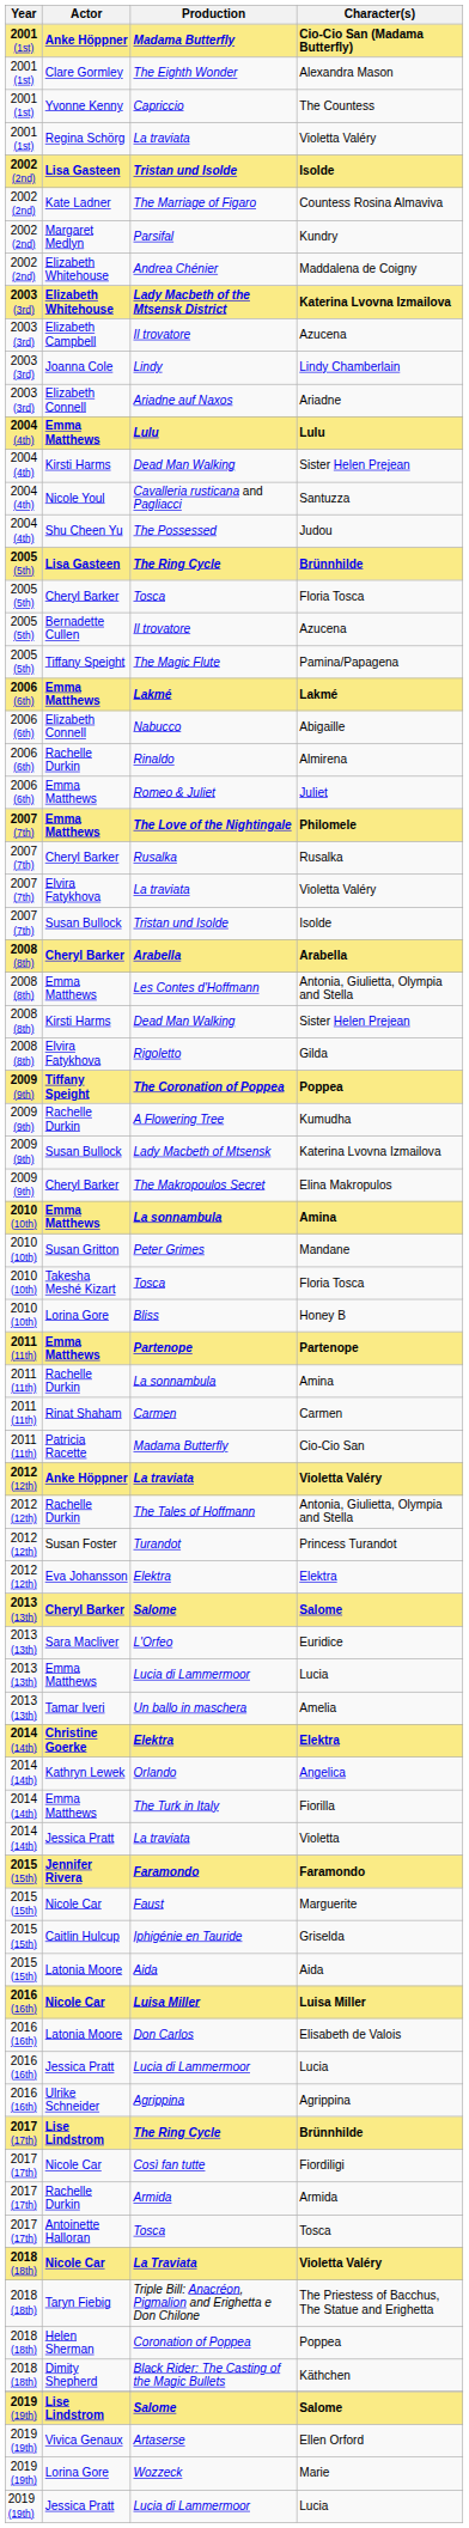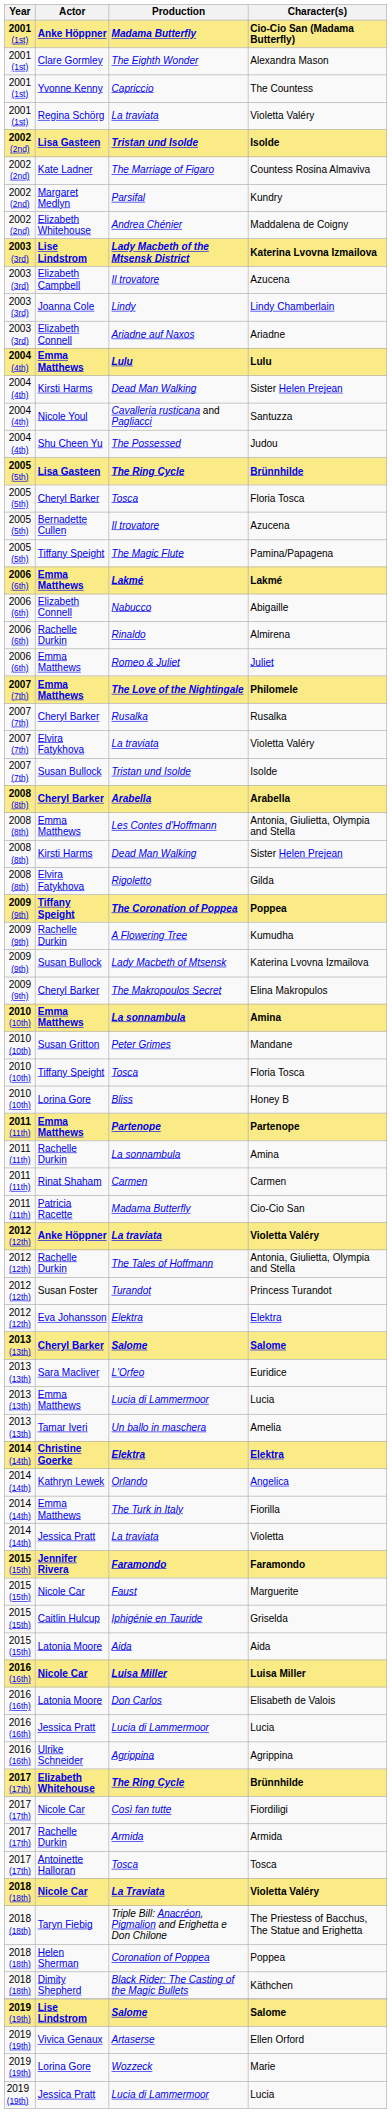 <table class="sortable wikitable">
 <tr>
 <th width="5%">Year</th>
 <th width="15%">Actor</th>
 <th width="30%">Production</th>
 <th width="30%">Character(s)</th>
 </tr>
 <tr style="background:#FAEB86">
 <td align="center"><strong>2001</strong><br><small><a href='#'>(1st)</a></small></td>
 <td><strong><a href='#'>Anke Höppner</a></strong></td>
 <td><strong><em><a href='#'>Madama Butterfly</a></em></strong></td>
 <td><strong>Cio-Cio San (Madama Butterfly)</strong></td>
 </tr>
 <tr>
 <td align="center">2001<br><small><a href='#'>(1st)</a></small></td>
 <td><a href='#'>Clare Gormley</a></td>
 <td><em><a href='#'>The Eighth Wonder</a></em></td>
 <td>Alexandra Mason</td>
 </tr>
 <tr>
 <td align="center">2001<br><small><a href='#'>(1st)</a></small></td>
 <td><a href='#'>Yvonne Kenny</a></td>
 <td><em><a href='#'>Capriccio</a></em></td>
 <td>The Countess</td>
 </tr>
 <tr>
 <td align="center">2001<br><small><a href='#'>(1st)</a></small></td>
 <td><a href='#'>Regina Schörg</a></td>
 <td><em><a href='#'>La traviata</a></em></td>
 <td>Violetta Valéry</td>
 </tr>
 <tr style="background:#FAEB86">
 <td align="center"><strong>2002</strong><br><small><a href='#'>(2nd)</a></small></td>
 <td><strong><a href='#'>Lisa Gasteen</a></strong></td>
 <td><strong><em><a href='#'>Tristan und Isolde</a></em></strong></td>
 <td><strong>Isolde</strong></td>
 </tr>
 <tr>
 <td align="center">2002<br><small><a href='#'>(2nd)</a></small></td>
 <td><a href='#'>Kate Ladner</a></td>
 <td><em><a href='#'>The Marriage of Figaro</a></em></td>
 <td>Countess Rosina Almaviva</td>
 </tr>
 <tr>
 <td align="center">2002<br><small><a href='#'>(2nd)</a></small></td>
 <td><a href='#'>Margaret Medlyn</a></td>
 <td><em><a href='#'>Parsifal</a></em></td>
 <td>Kundry</td>
 </tr>
 <tr>
 <td align="center">2002<br><small><a href='#'>(2nd)</a></small></td>
 <td><a href='#'>Elizabeth Whitehouse</a></td>
 <td><em><a href='#'>Andrea Chénier</a></em></td>
 <td>Maddalena de Coigny</td>
 </tr>
 <tr style="background:#FAEB86">
 <td align="center"><strong>2003</strong><br><small><a href='#'>(3rd)</a></small></td>
-<td><strong><a href='#'>Elizabeth Whitehouse</a></strong></td>
+<td><strong><a href='#'>Lise Lindstrom</a></strong></td>
 <td><strong><em><a href='#'>Lady Macbeth of the Mtsensk District</a></em></strong></td>
 <td><strong>Katerina Lvovna Izmailova</strong></td>
 </tr>
 <tr>
 <td align="center">2003<br><small><a href='#'>(3rd)</a></small></td>
 <td><a href='#'>Elizabeth Campbell</a></td>
 <td><em><a href='#'>Il trovatore</a></em></td>
 <td>Azucena</td>
 </tr>
 <tr>
 <td align="center">2003<br><small><a href='#'>(3rd)</a></small></td>
 <td><a href='#'>Joanna Cole</a></td>
 <td><em><a href='#'>Lindy</a></em></td>
 <td><a href='#'>Lindy Chamberlain</a></td>
 </tr>
 <tr>
 <td align="center">2003<br><small><a href='#'>(3rd)</a></small></td>
 <td><a href='#'>Elizabeth Connell</a></td>
 <td><em><a href='#'>Ariadne auf Naxos</a></em></td>
 <td>Ariadne</td>
 </tr>
 <tr style="background:#FAEB86">
 <td align="center"><strong>2004</strong><br><small><a href='#'>(4th)</a></small></td>
 <td><strong><a href='#'>Emma Matthews</a></strong></td>
 <td><strong><em><a href='#'>Lulu</a></em></strong></td>
 <td><strong>Lulu</strong></td>
 </tr>
 <tr>
 <td align="center">2004<br><small><a href='#'>(4th)</a></small></td>
 <td><a href='#'>Kirsti Harms</a></td>
 <td><em><a href='#'>Dead Man Walking</a></em></td>
 <td>Sister <a href='#'>Helen Prejean</a></td>
 </tr>
 <tr>
 <td align="center">2004<br><small><a href='#'>(4th)</a></small></td>
 <td><a href='#'>Nicole Youl</a></td>
 <td><em><a href='#'>Cavalleria rusticana</a></em> and <em><a href='#'>Pagliacci</a></em></td>
 <td>Santuzza</td>
 </tr>
 <tr>
 <td align="center">2004<br><small><a href='#'>(4th)</a></small></td>
 <td><a href='#'>Shu Cheen Yu</a></td>
 <td><em><a href='#'>The Possessed</a></em></td>
 <td>Judou</td>
 </tr>
 <tr style="background:#FAEB86">
 <td align="center"><strong>2005</strong><br><small><a href='#'>(5th)</a></small></td>
 <td><strong><a href='#'>Lisa Gasteen</a></strong></td>
 <td><strong><em><a href='#'>The Ring Cycle</a></em></strong></td>
 <td><strong><a href='#'>Brünnhilde</a></strong></td>
 </tr>
 <tr>
 <td align="center">2005<br><small><a href='#'>(5th)</a></small></td>
 <td><a href='#'>Cheryl Barker</a></td>
 <td><em><a href='#'>Tosca</a></em></td>
 <td>Floria Tosca</td>
 </tr>
 <tr>
 <td align="center">2005<br><small><a href='#'>(5th)</a></small></td>
 <td><a href='#'>Bernadette Cullen</a></td>
 <td><em><a href='#'>Il trovatore</a></em></td>
 <td>Azucena</td>
 </tr>
 <tr>
 <td align="center">2005<br><small><a href='#'>(5th)</a></small></td>
 <td><a href='#'>Tiffany Speight</a></td>
 <td><em><a href='#'>The Magic Flute</a></em></td>
 <td>Pamina/Papagena</td>
 </tr>
 <tr style="background:#FAEB86">
 <td align="center"><strong>2006</strong><br><small><a href='#'>(6th)</a></small></td>
 <td><strong><a href='#'>Emma Matthews</a></strong></td>
 <td><strong><em><a href='#'>Lakmé</a></em></strong></td>
 <td><strong>Lakmé</strong></td>
 </tr>
 <tr>
 <td align="center">2006<br><small><a href='#'>(6th)</a></small></td>
 <td><a href='#'>Elizabeth Connell</a></td>
 <td><em><a href='#'>Nabucco</a></em></td>
 <td>Abigaille</td>
 </tr>
 <tr>
 <td align="center">2006<br><small><a href='#'>(6th)</a></small></td>
 <td><a href='#'>Rachelle Durkin</a></td>
 <td><em><a href='#'>Rinaldo</a></em></td>
 <td>Almirena</td>
 </tr>
 <tr>
 <td align="center">2006<br><small><a href='#'>(6th)</a></small></td>
 <td><a href='#'>Emma Matthews</a></td>
 <td><em><a href='#'>Romeo & Juliet</a></em></td>
 <td><a href='#'>Juliet</a></td>
 </tr>
 <tr style="background:#FAEB86">
 <td align="center"><strong>2007</strong><br><small><a href='#'>(7th)</a></small></td>
 <td><strong><a href='#'>Emma Matthews</a></strong></td>
 <td><strong><em><a href='#'>The Love of the Nightingale</a></em></strong></td>
 <td><strong>Philomele</strong></td>
 </tr>
 <tr>
 <td align="center">2007<br><small><a href='#'>(7th)</a></small></td>
 <td><a href='#'>Cheryl Barker</a></td>
 <td><em><a href='#'>Rusalka</a></em></td>
 <td>Rusalka</td>
 </tr>
 <tr>
 <td align="center">2007<br><small><a href='#'>(7th)</a></small></td>
 <td><a href='#'>Elvira Fatykhova</a></td>
 <td><em><a href='#'>La traviata</a></em></td>
 <td>Violetta Valéry</td>
 </tr>
 <tr>
 <td align="center">2007<br><small><a href='#'>(7th)</a></small></td>
 <td><a href='#'>Susan Bullock</a></td>
 <td><em><a href='#'>Tristan und Isolde</a></em></td>
 <td>Isolde</td>
 </tr>
 <tr style="background:#FAEB86">
 <td align="center"><strong>2008</strong><br><small><a href='#'>(8th)</a></small></td>
 <td><strong><a href='#'>Cheryl Barker</a></strong></td>
 <td><strong><em><a href='#'>Arabella</a></em></strong></td>
 <td><strong>Arabella</strong></td>
 </tr>
 <tr>
 <td align="center">2008<br><small><a href='#'>(8th)</a></small></td>
 <td><a href='#'>Emma Matthews</a></td>
 <td><em><a href='#'>Les Contes d'Hoffmann</a></em></td>
 <td>Antonia, Giulietta, Olympia and Stella</td>
 </tr>
 <tr>
 <td align="center">2008<br><small><a href='#'>(8th)</a></small></td>
 <td><a href='#'>Kirsti Harms</a></td>
 <td><em><a href='#'>Dead Man Walking</a></em></td>
 <td>Sister <a href='#'>Helen Prejean</a></td>
 </tr>
 <tr>
 <td align="center">2008<br><small><a href='#'>(8th)</a></small></td>
 <td><a href='#'>Elvira Fatykhova</a></td>
 <td><em><a href='#'>Rigoletto</a></em></td>
 <td>Gilda</td>
 </tr>
 <tr style="background:#FAEB86">
 <td align="center"><strong>2009</strong><br><small><a href='#'>(9th)</a></small></td>
 <td><strong><a href='#'>Tiffany Speight</a></strong></td>
 <td><strong><em><a href='#'>The Coronation of Poppea</a></em></strong></td>
 <td><strong>Poppea</strong></td>
 </tr>
 <tr>
 <td align="center">2009<br><small><a href='#'>(9th)</a></small></td>
 <td><a href='#'>Rachelle Durkin</a></td>
 <td><em><a href='#'>A Flowering Tree</a></em></td>
 <td>Kumudha</td>
 </tr>
 <tr>
 <td align="center">2009<br><small><a href='#'>(9th)</a></small></td>
 <td><a href='#'>Susan Bullock</a></td>
 <td><em><a href='#'>Lady Macbeth of Mtsensk</a></em></td>
 <td>Katerina Lvovna Izmailova</td>
 </tr>
 <tr>
 <td align="center">2009<br><small><a href='#'>(9th)</a></small></td>
 <td><a href='#'>Cheryl Barker</a></td>
 <td><em><a href='#'>The Makropoulos Secret</a></em></td>
 <td>Elina Makropulos</td>
 </tr>
 <tr style="background:#FAEB86">
 <td align="center"><strong>2010</strong><br><small><a href='#'>(10th)</a></small></td>
 <td><strong><a href='#'>Emma Matthews</a></strong></td>
 <td><strong><em><a href='#'>La sonnambula</a></em></strong></td>
 <td><strong>Amina</strong></td>
 </tr>
 <tr>
 <td align="center">2010<br><small><a href='#'>(10th)</a></small></td>
 <td><a href='#'>Susan Gritton</a></td>
 <td><em><a href='#'>Peter Grimes</a></em></td>
 <td>Mandane</td>
 </tr>
 <tr>
 <td align="center">2010<br><small><a href='#'>(10th)</a></small></td>
-<td><a href='#'>Takesha Meshé Kizart</a></td>
+<td><a href='#'>Tiffany Speight</a></td>
 <td><em><a href='#'>Tosca</a></em></td>
 <td>Floria Tosca</td>
 </tr>
 <tr>
 <td align="center">2010<br><small><a href='#'>(10th)</a></small></td>
 <td><a href='#'>Lorina Gore</a></td>
 <td><em><a href='#'>Bliss</a></em></td>
 <td>Honey B</td>
 </tr>
 <tr style="background:#FAEB86">
 <td align="center"><strong>2011</strong><br><small><a href='#'>(11th)</a></small></td>
 <td><strong><a href='#'>Emma Matthews</a></strong></td>
 <td><strong><em><a href='#'>Partenope</a></em></strong></td>
 <td><strong>Partenope</strong></td>
 </tr>
 <tr>
 <td align="center">2011<br><small><a href='#'>(11th)</a></small></td>
 <td><a href='#'>Rachelle Durkin</a></td>
 <td><em><a href='#'>La sonnambula</a></em></td>
 <td>Amina</td>
 </tr>
 <tr>
 <td align="center">2011<br><small><a href='#'>(11th)</a></small></td>
 <td><a href='#'>Rinat Shaham</a></td>
 <td><em><a href='#'>Carmen</a></em></td>
 <td>Carmen</td>
 </tr>
 <tr>
 <td align="center">2011<br><small><a href='#'>(11th)</a></small></td>
 <td><a href='#'>Patricia Racette</a></td>
 <td><em><a href='#'>Madama Butterfly</a></em></td>
 <td>Cio-Cio San</td>
 </tr>
 <tr style="background:#FAEB86">
 <td align="center"><strong>2012</strong><br><small><a href='#'>(12th)</a></small></td>
 <td><strong><a href='#'>Anke Höppner</a></strong></td>
 <td><strong><em><a href='#'>La traviata</a></em></strong></td>
 <td><strong>Violetta Valéry</strong></td>
 </tr>
 <tr>
 <td align="center">2012<br><small><a href='#'>(12th)</a></small></td>
 <td><a href='#'>Rachelle Durkin</a></td>
 <td><em><a href='#'>The Tales of Hoffmann</a></em></td>
 <td>Antonia, Giulietta, Olympia and Stella</td>
 </tr>
 <tr>
 <td align="center">2012<br><small><a href='#'>(12th)</a></small></td>
 <td>Susan Foster</td>
 <td><em><a href='#'>Turandot</a></em></td>
 <td>Princess Turandot</td>
 </tr>
 <tr>
 <td align="center">2012<br><small><a href='#'>(12th)</a></small></td>
 <td><a href='#'>Eva Johansson</a></td>
 <td><em><a href='#'>Elektra</a></em></td>
 <td><a href='#'>Elektra</a></td>
 </tr>
 <tr style="background:#FAEB86">
 <td align="center"><strong>2013</strong><br><small><a href='#'>(13th)</a></small></td>
 <td><strong><a href='#'>Cheryl Barker</a></strong></td>
 <td><strong><em><a href='#'>Salome</a></em></strong></td>
 <td><strong><a href='#'>Salome</a></strong></td>
 </tr>
 <tr>
 <td align="center">2013<br><small><a href='#'>(13th)</a></small></td>
 <td><a href='#'>Sara Macliver</a></td>
 <td><em><a href='#'>L'Orfeo</a></em></td>
 <td>Euridice</td>
 </tr>
 <tr>
 <td align="center">2013<br><small><a href='#'>(13th)</a></small></td>
 <td><a href='#'>Emma Matthews</a></td>
 <td><em><a href='#'>Lucia di Lammermoor</a></em></td>
 <td>Lucia</td>
 </tr>
 <tr>
 <td align="center">2013<br><small><a href='#'>(13th)</a></small></td>
 <td><a href='#'>Tamar Iveri</a></td>
 <td><em><a href='#'>Un ballo in maschera</a></em></td>
 <td>Amelia</td>
 </tr>
 <tr style="background:#FAEB86">
 <td align="center"><strong>2014</strong><br><small><a href='#'>(14th)</a></small></td>
 <td><strong><a href='#'>Christine Goerke</a></strong></td>
 <td><strong><em><a href='#'>Elektra</a></em></strong></td>
 <td><strong><a href='#'>Elektra</a></strong></td>
 </tr>
 <tr>
 <td align="center">2014<br><small><a href='#'>(14th)</a></small></td>
 <td><a href='#'>Kathryn Lewek</a></td>
 <td><em><a href='#'>Orlando</a></em></td>
 <td><a href='#'>Angelica</a></td>
 </tr>
 <tr>
 <td align="center">2014<br><small><a href='#'>(14th)</a></small></td>
 <td><a href='#'>Emma Matthews</a></td>
 <td><em><a href='#'>The Turk in Italy</a></em></td>
 <td>Fiorilla</td>
 </tr>
 <tr>
 <td align="center">2014<br><small><a href='#'>(14th)</a></small></td>
 <td><a href='#'>Jessica Pratt</a></td>
 <td><em><a href='#'>La traviata</a></em></td>
 <td>Violetta</td>
 </tr>
 <tr style="background:#FAEB86">
 <td align="center"><strong>2015</strong><br><small><a href='#'>(15th)</a></small></td>
 <td><strong><a href='#'>Jennifer Rivera</a></strong></td>
 <td><strong><em><a href='#'>Faramondo</a></em></strong></td>
 <td><strong>Faramondo</strong></td>
 </tr>
 <tr>
 <td align="center">2015<br><small><a href='#'>(15th)</a></small></td>
 <td><a href='#'>Nicole Car</a></td>
 <td><em><a href='#'>Faust</a></em></td>
 <td>Marguerite</td>
 </tr>
 <tr>
 <td align="center">2015<br><small><a href='#'>(15th)</a></small></td>
 <td><a href='#'>Caitlin Hulcup</a></td>
 <td><em><a href='#'>Iphigénie en Tauride</a></em></td>
 <td>Griselda</td>
 </tr>
 <tr>
 <td align="center">2015<br><small><a href='#'>(15th)</a></small></td>
 <td><a href='#'>Latonia Moore</a></td>
 <td><em><a href='#'>Aida</a></em></td>
 <td>Aida</td>
 </tr>
 <tr style="background:#FAEB86">
 <td align="center"><strong>2016</strong><br><small><a href='#'>(16th)</a></small></td>
 <td><strong><a href='#'>Nicole Car</a></strong></td>
 <td><strong><em><a href='#'>Luisa Miller</a></em></strong></td>
 <td><strong>Luisa Miller</strong></td>
 </tr>
 <tr>
 <td align="center">2016<br><small><a href='#'>(16th)</a></small></td>
 <td><a href='#'>Latonia Moore</a></td>
 <td><em><a href='#'>Don Carlos</a></em></td>
 <td>Elisabeth de Valois</td>
 </tr>
 <tr>
 <td align="center">2016<br><small><a href='#'>(16th)</a></small></td>
 <td><a href='#'>Jessica Pratt</a></td>
 <td><em><a href='#'>Lucia di Lammermoor</a></em></td>
 <td>Lucia</td>
 </tr>
 <tr>
 <td align="center">2016<br><small><a href='#'>(16th)</a></small></td>
 <td><a href='#'>Ulrike Schneider</a></td>
 <td><em><a href='#'>Agrippina</a></em></td>
 <td>Agrippina</td>
 </tr>
 <tr style="background:#FAEB86">
 <td align="center"><strong>2017</strong><br><small><a href='#'>(17th)</a></small></td>
-<td><strong><a href='#'>Lise Lindstrom</a></strong></td>
+<td><strong><a href='#'>Elizabeth Whitehouse</a></strong></td>
 <td><strong><em><a href='#'>The Ring Cycle</a></em></strong></td>
 <td><strong>Brünnhilde</strong></td>
 </tr>
 <tr>
 <td align="center">2017<br><small><a href='#'>(17th)</a></small></td>
 <td><a href='#'>Nicole Car</a></td>
 <td><em><a href='#'>Così fan tutte</a></em></td>
 <td>Fiordiligi</td>
 </tr>
 <tr>
 <td align="center">2017<br><small><a href='#'>(17th)</a></small></td>
 <td><a href='#'>Rachelle Durkin</a></td>
 <td><em><a href='#'>Armida</a></em></td>
 <td>Armida</td>
 </tr>
 <tr>
 <td align="center">2017<br><small><a href='#'>(17th)</a></small></td>
 <td><a href='#'>Antoinette Halloran</a></td>
 <td><em><a href='#'>Tosca</a></em></td>
 <td>Tosca</td>
 </tr>
 <tr style="background:#FAEB86">
 <td align="center"><strong>2018</strong><br><small><a href='#'>(18th)</a></small></td>
 <td><strong><a href='#'>Nicole Car</a></strong></td>
 <td><strong><em><a href='#'>La Traviata</a></em></strong></td>
 <td><strong>Violetta Valéry</strong></td>
 </tr>
 <tr>
 <td align="center">2018<br><small><a href='#'>(18th)</a></small></td>
 <td><a href='#'>Taryn Fiebig</a></td>
 <td><em>Triple Bill: <a href='#'>Anacréon</a>, <a href='#'>Pigmalion</a> and Erighetta e Don Chilone</em></td>
 <td>The Priestess of Bacchus, The Statue and Erighetta</td>
 </tr>
 <tr>
 <td align="center">2018<br><small><a href='#'>(18th)</a></small></td>
 <td><a href='#'>Helen Sherman</a></td>
 <td><em><a href='#'>Coronation of Poppea</a></em></td>
 <td>Poppea</td>
 </tr>
 <tr>
 <td align="center">2018<br><small><a href='#'>(18th)</a></small></td>
 <td><a href='#'>Dimity Shepherd</a></td>
 <td><em><a href='#'>Black Rider: The Casting of the Magic Bullets</a></em></td>
 <td>Käthchen</td>
 </tr>
 <tr>
 </tr>
 <tr style="background:#FAEB86">
 <td align="center"><strong>2019</strong><br><small><a href='#'>(19th)</a></small></td>
 <td><strong><a href='#'>Lise Lindstrom</a></strong></td>
 <td><strong><em><a href='#'>Salome</a></em></strong></td>
 <td><strong>Salome</strong></td>
 </tr>
 <tr>
 <td align="center">2019<br><small><a href='#'>(19th)</a></small></td>
 <td><a href='#'>Vivica Genaux</a></td>
 <td><em><a href='#'>Artaserse</a></em></td>
 <td>Ellen Orford</td>
 </tr>
 <tr>
 <td align="center">2019<br><small><a href='#'>(19th)</a></small></td>
 <td><a href='#'>Lorina Gore</a></td>
 <td><em><a href='#'>Wozzeck</a></em></td>
 <td>Marie</td>
 </tr>
 <tr>
 <td>2019<br><small><a href='#'>(19th)</a></small></td>
 <td><a href='#'>Jessica Pratt</a></td>
 <td><em><a href='#'>Lucia di Lammermoor</a></em></td>
 <td>Lucia</td>
 </tr>
 </table>
